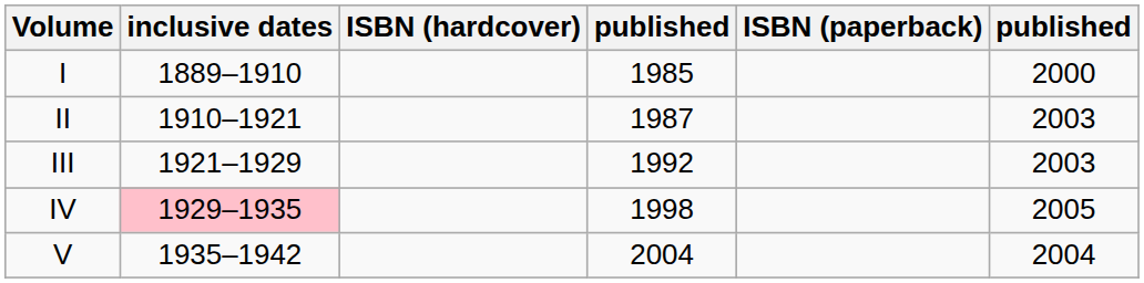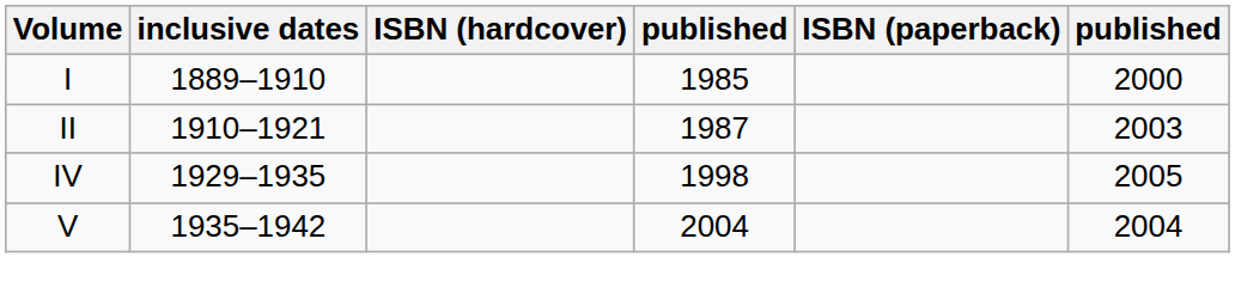 <table class="wikitable" style="text-align:center;">
 <tr>
 <th>Volume</th>
 <th>inclusive dates</th>
 <th>ISBN (hardcover)</th>
 <th>published</th>
 <th>ISBN (paperback)</th>
 <th>published</th>
 </tr>
 <tr>
 <td>I</td>
 <td>1889–1910</td>
 <td></td>
 <td>1985</td>
 <td></td>
 <td>2000</td>
 </tr>
 <tr>
 <td>II</td>
 <td>1910–1921</td>
 <td></td>
 <td>1987</td>
 <td></td>
 <td>2003</td>
 </tr>
 <tr>
-<td>III</td>
-<td>1921–1929</td>
-<td></td>
-<td>1992</td>
-<td></td>
-<td>2003</td>
-</tr>
-<tr>
 <td>IV</td>
-<td style="background: pink;">1929–1935</td>
+<td>1929–1935</td>
 <td></td>
 <td>1998</td>
 <td></td>
 <td>2005</td>
 </tr>
 <tr>
 <td>V</td>
 <td>1935–1942</td>
 <td></td>
 <td>2004</td>
 <td></td>
 <td>2004</td>
 </tr>
 </table>
